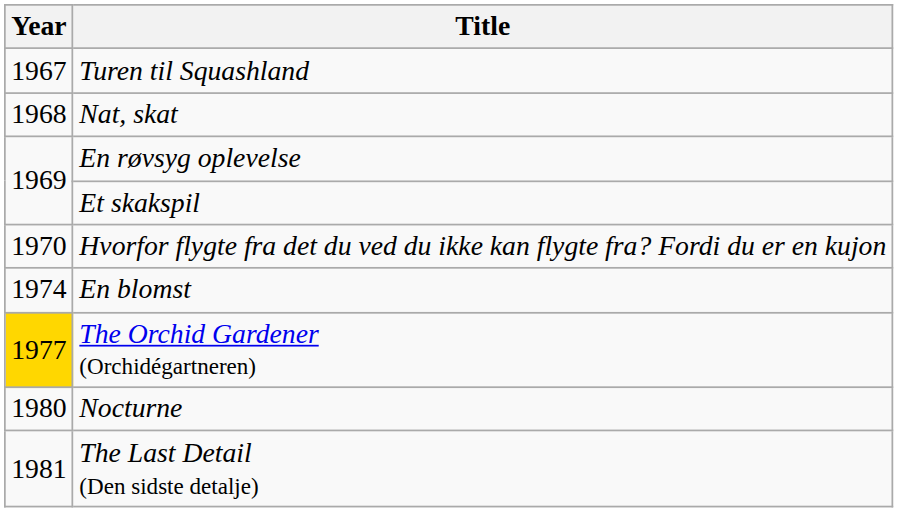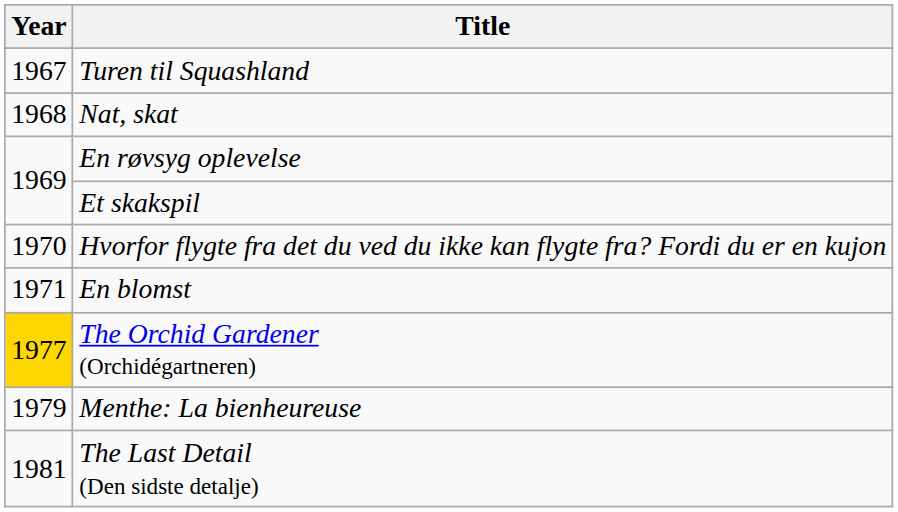 <table class="wikitable">
 <tr>
 <th>Year</th>
 <th>Title</th>
 </tr>
 <tr>
 <td>1967</td>
 <td><em>Turen til Squashland </em></td>
 </tr>
 <tr>
 <td>1968</td>
 <td><em>Nat, skat</em></td>
 </tr>
 <tr>
 <td rowspan="2">1969</td>
 <td><em>En røvsyg oplevelse</em></td>
 </tr>
 <tr>
 <td><em>Et skakspil</em></td>
 </tr>
 <tr>
 <td>1970</td>
 <td><em>Hvorfor flygte fra det du ved du ikke kan flygte fra? Fordi du er en kujon</em></td>
 </tr>
 <tr>
-<td>1974</td>
+<td>1971</td>
 <td><em>En blomst</em></td>
 </tr>
 <tr>
 <td style="background: gold;">1977</td>
 <td><em><a href='#'>The Orchid Gardener</a></em><br><small>(Orchidégartneren)</small></td>
 </tr>
 <tr>
-<td>1980</td>
-<td><em>Nocturne</em></td>
+<td>1979</td>
+<td><em>Menthe: La bienheureuse</em></td>
 </tr>
 <tr>
 <td>1981</td>
 <td><em>The Last Detail</em><br><small>(Den sidste detalje)</small></td>
 </tr>
 </table>
